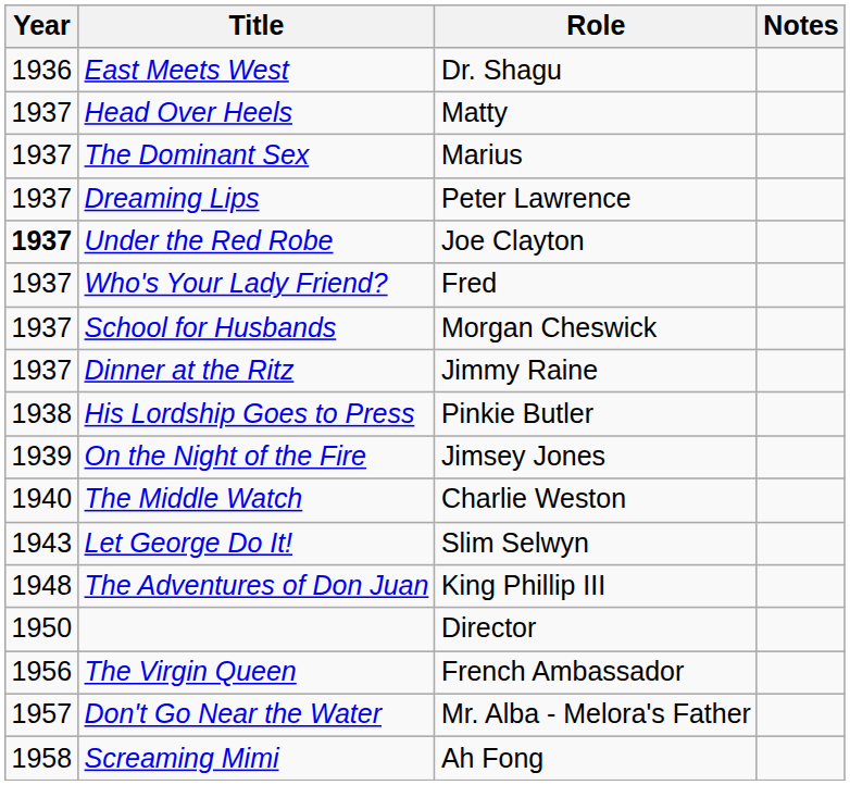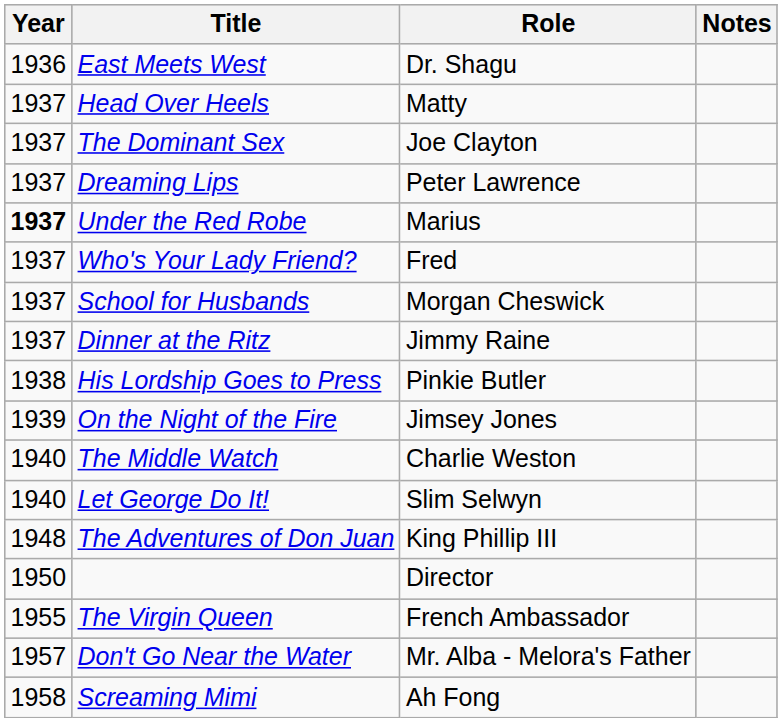 <table class="wikitable sortable">
 <tr>
 <th>Year</th>
 <th>Title</th>
 <th>Role</th>
 <th>Notes</th>
 </tr>
 <tr>
 <td>1936</td>
 <td><em><a href='#'>East Meets West</a></em></td>
 <td>Dr. Shagu</td>
 <td></td>
 </tr>
 <tr>
 <td>1937</td>
 <td><em><a href='#'>Head Over Heels</a></em></td>
 <td>Matty</td>
 <td></td>
 </tr>
 <tr>
 <td>1937</td>
 <td><em><a href='#'>The Dominant Sex</a></em></td>
-<td>Marius</td>
+<td>Joe Clayton</td>
 <td></td>
 </tr>
 <tr>
 <td>1937</td>
 <td><em><a href='#'>Dreaming Lips</a></em></td>
 <td>Peter Lawrence</td>
 <td></td>
 </tr>
 <tr>
 <td><strong>1937</strong></td>
 <td><em><a href='#'>Under the Red Robe</a></em></td>
-<td>Joe Clayton</td>
+<td>Marius</td>
 <td></td>
 </tr>
 <tr>
 <td>1937</td>
 <td><em><a href='#'>Who's Your Lady Friend?</a></em></td>
 <td>Fred</td>
 <td></td>
 </tr>
 <tr>
 <td>1937</td>
 <td><em><a href='#'>School for Husbands</a></em></td>
 <td>Morgan Cheswick</td>
 <td></td>
 </tr>
 <tr>
 <td>1937</td>
 <td><em><a href='#'>Dinner at the Ritz</a></em></td>
 <td>Jimmy Raine</td>
 <td></td>
 </tr>
 <tr>
 <td>1938</td>
 <td><em><a href='#'>His Lordship Goes to Press</a></em></td>
 <td>Pinkie Butler</td>
 <td></td>
 </tr>
 <tr>
 <td>1939</td>
 <td><em><a href='#'>On the Night of the Fire</a></em></td>
 <td>Jimsey Jones</td>
 <td></td>
 </tr>
 <tr>
 <td>1940</td>
 <td><em><a href='#'>The Middle Watch</a></em></td>
 <td>Charlie Weston</td>
 <td></td>
 </tr>
 <tr>
-<td>1943</td>
+<td>1940</td>
 <td><em><a href='#'>Let George Do It!</a></em></td>
 <td>Slim Selwyn</td>
 <td></td>
 </tr>
 <tr>
 <td>1948</td>
 <td><em><a href='#'>The Adventures of Don Juan</a></em></td>
 <td>King Phillip III</td>
 <td></td>
 </tr>
 <tr>
 <td>1950</td>
 <td><em></em></td>
 <td>Director</td>
 <td></td>
 </tr>
 <tr>
-<td>1956</td>
+<td>1955</td>
 <td><em><a href='#'>The Virgin Queen</a></em></td>
 <td>French Ambassador</td>
 <td></td>
 </tr>
 <tr>
 <td>1957</td>
 <td><em><a href='#'>Don't Go Near the Water</a></em></td>
 <td>Mr. Alba - Melora's Father</td>
 <td></td>
 </tr>
 <tr>
 <td>1958</td>
 <td><em><a href='#'>Screaming Mimi</a></em></td>
 <td>Ah Fong</td>
 <td></td>
 </tr>
 </table>
